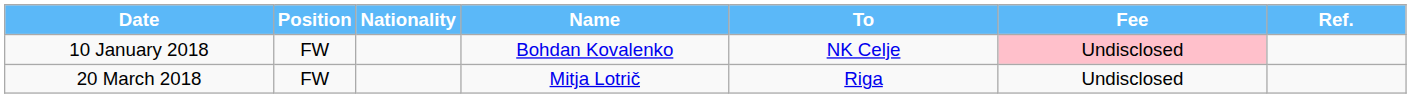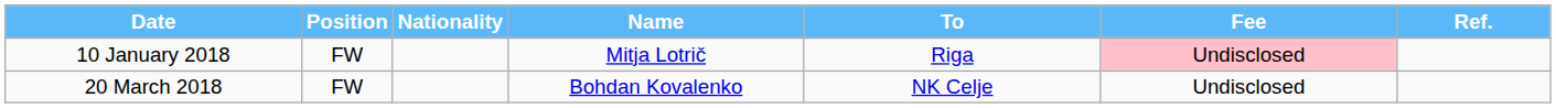 <table class="wikitable"  style="text-align:center; font-size:90%; ">
 <tr>
 <th style="background:#5BB8F8; color:white; width:200px;">Date</th>
 <th style="background:#5BB8F8; color:white; width:50px;">Position</th>
 <th style="background:#5BB8F8; color:white; width:50px;">Nationality</th>
 <th style="background:#5BB8F8; color:white; width:200px;">Name</th>
 <th style="background:#5BB8F8; color:white; width:200px;">To</th>
 <th style="background:#5BB8F8; color:white; width:200px;">Fee</th>
 <th style="background:#5BB8F8; color:white; width:100px;">Ref.</th>
 </tr>
 <tr>
 <td>10 January 2018</td>
 <td>FW</td>
 <td></td>
-<td><a href='#'>Bohdan Kovalenko</a></td>
-<td><a href='#'>NK Celje</a></td>
+<td><a href='#'>Mitja Lotrič</a></td>
+<td><a href='#'>Riga</a></td>
 <td style="background: pink;">Undisclosed</td>
 <td></td>
 </tr>
 <tr>
 <td>20 March 2018</td>
 <td>FW</td>
 <td></td>
-<td><a href='#'>Mitja Lotrič</a></td>
-<td><a href='#'>Riga</a></td>
+<td><a href='#'>Bohdan Kovalenko</a></td>
+<td><a href='#'>NK Celje</a></td>
 <td>Undisclosed</td>
 <td></td>
 </tr>
 </table>
